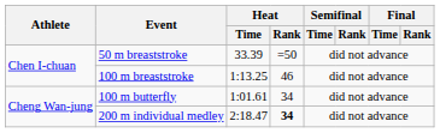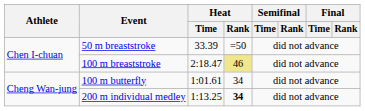 <table class=wikitable style="font-size:90%">
 <tr>
 <th rowspan="2">Athlete</th>
 <th rowspan="2">Event</th>
 <th colspan="2">Heat</th>
 <th colspan="2">Semifinal</th>
 <th colspan="2">Final</th>
 </tr>
 <tr style="font-size:95%">
 <th>Time</th>
 <th>Rank</th>
 <th>Time</th>
 <th>Rank</th>
 <th>Time</th>
 <th>Rank</th>
 </tr>
 <tr align=center>
 <td align=left rowspan=2><a href='#'>Chen I-chuan</a></td>
 <td align=left><a href='#'>50 m breaststroke</a></td>
 <td>33.39</td>
 <td>=50</td>
 <td colspan=4>did not advance</td>
 </tr>
 <tr align=center>
 <td align=left><a href='#'>100 m breaststroke</a></td>
-<td>1:13.25</td>
-<td>46</td>
+<td>2:18.47</td>
+<td style="background: khaki;">46</td>
 <td colspan=4>did not advance</td>
 </tr>
 <tr align=center>
 <td align=left rowspan=2><a href='#'>Cheng Wan-jung</a></td>
 <td align=left><a href='#'>100 m butterfly</a></td>
 <td>1:01.61</td>
 <td>34</td>
 <td colspan=4>did not advance</td>
 </tr>
 <tr align=center>
 <td align=left><a href='#'>200 m individual medley</a></td>
-<td>2:18.47</td>
+<td>1:13.25</td>
 <td><strong>34</strong></td>
 <td colspan=4>did not advance</td>
 </tr>
 </table>
